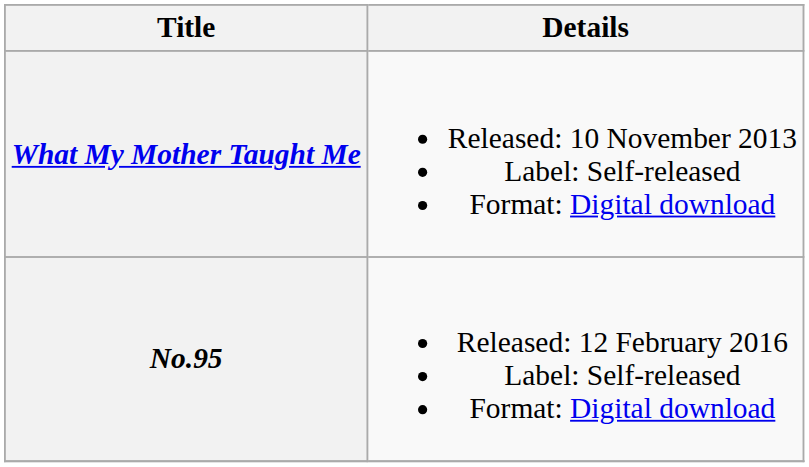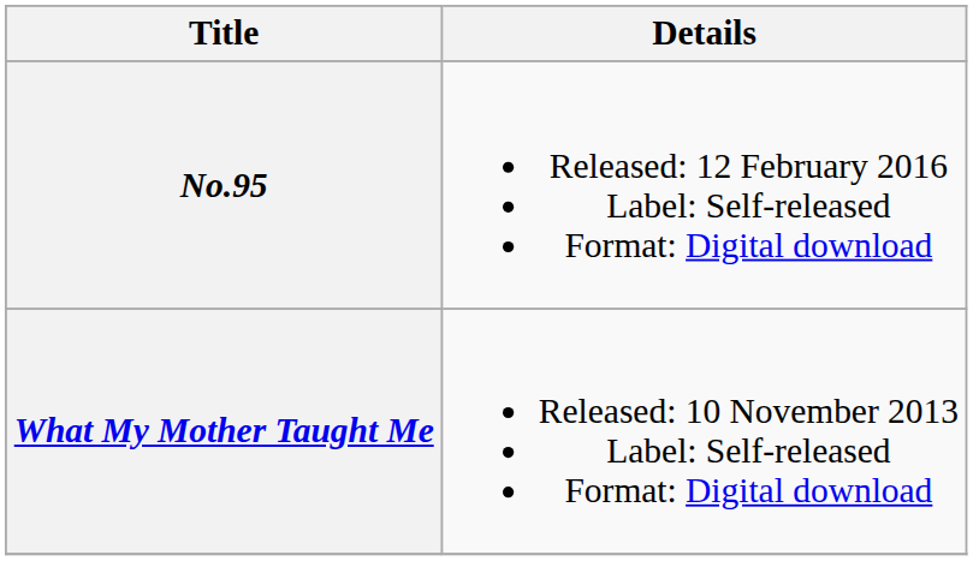 <table class="wikitable plainrowheaders" style="text-align:center;">
 <tr>
 <th scope="col">Title</th>
 <th scope="col">Details</th>
 </tr>
 <tr>
+<th scope="row"><em>No.95</em></th>
+<td><br><ul><li>Released: 12 February 2016</li><li>Label: Self-released</li><li>Format: <a href='#'>Digital download</a></li></ul></td>
+</tr>
+<tr>
 <th scope="row"><em><a href='#'>What My Mother Taught Me</a></em></th>
 <td><br><ul><li>Released: 10 November 2013</li><li>Label: Self-released</li><li>Format: <a href='#'>Digital download</a></li></ul></td>
 </tr>
 <tr>
-<th scope="row"><em>No.95</em></th>
-<td><br><ul><li>Released: 12 February 2016</li><li>Label: Self-released</li><li>Format: <a href='#'>Digital download</a></li></ul></td>
-</tr>
-<tr>
 </tr>
 </table>
